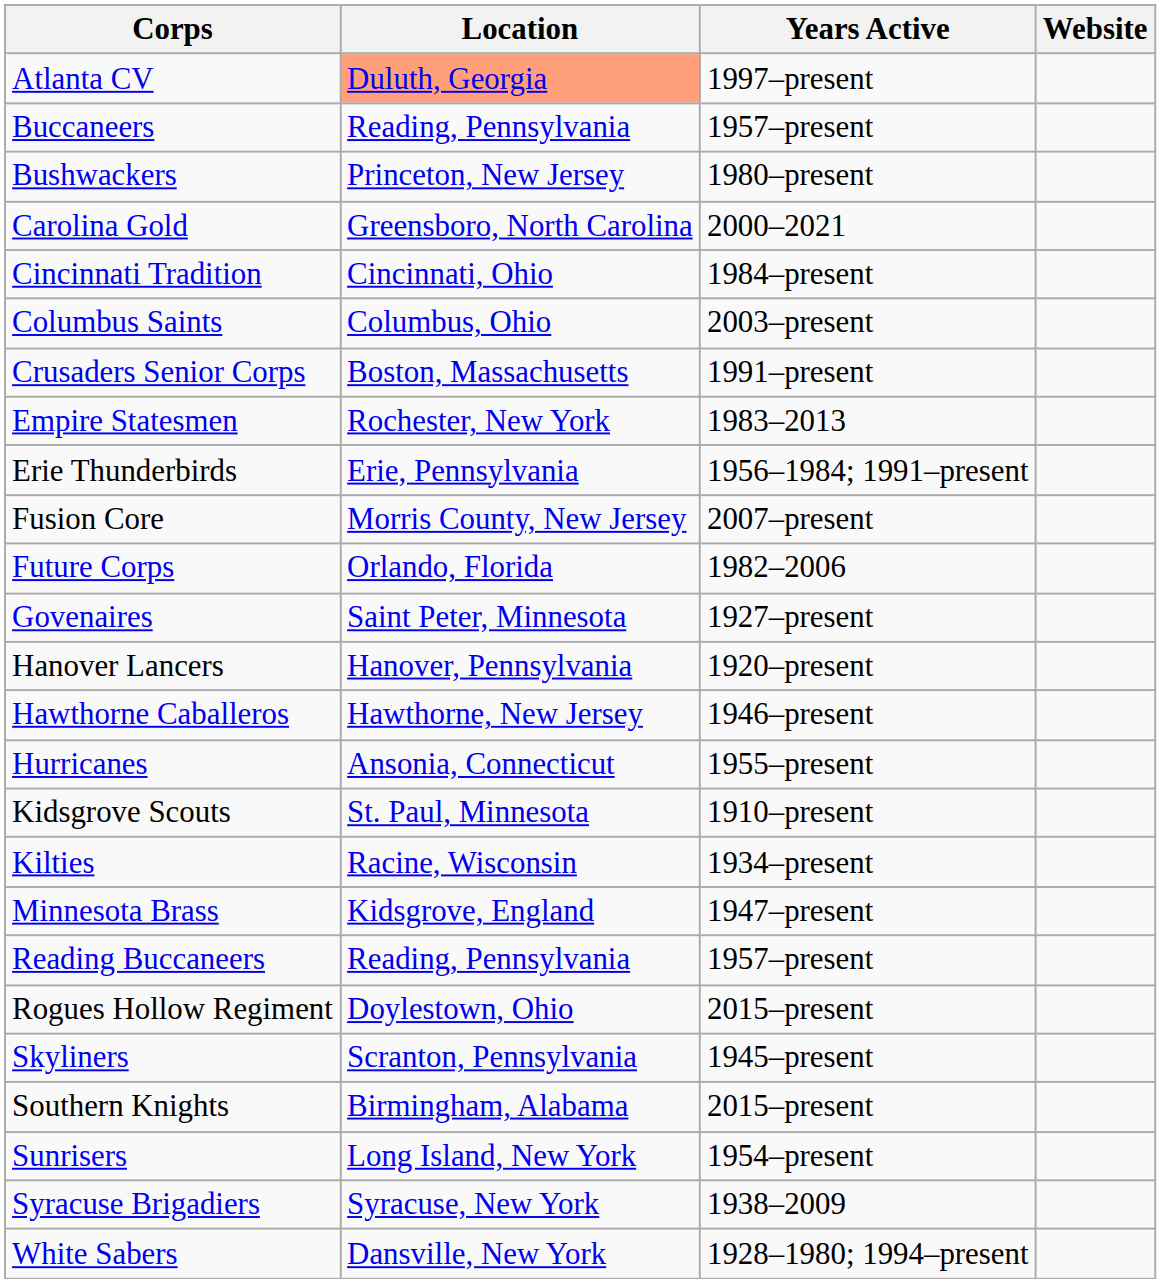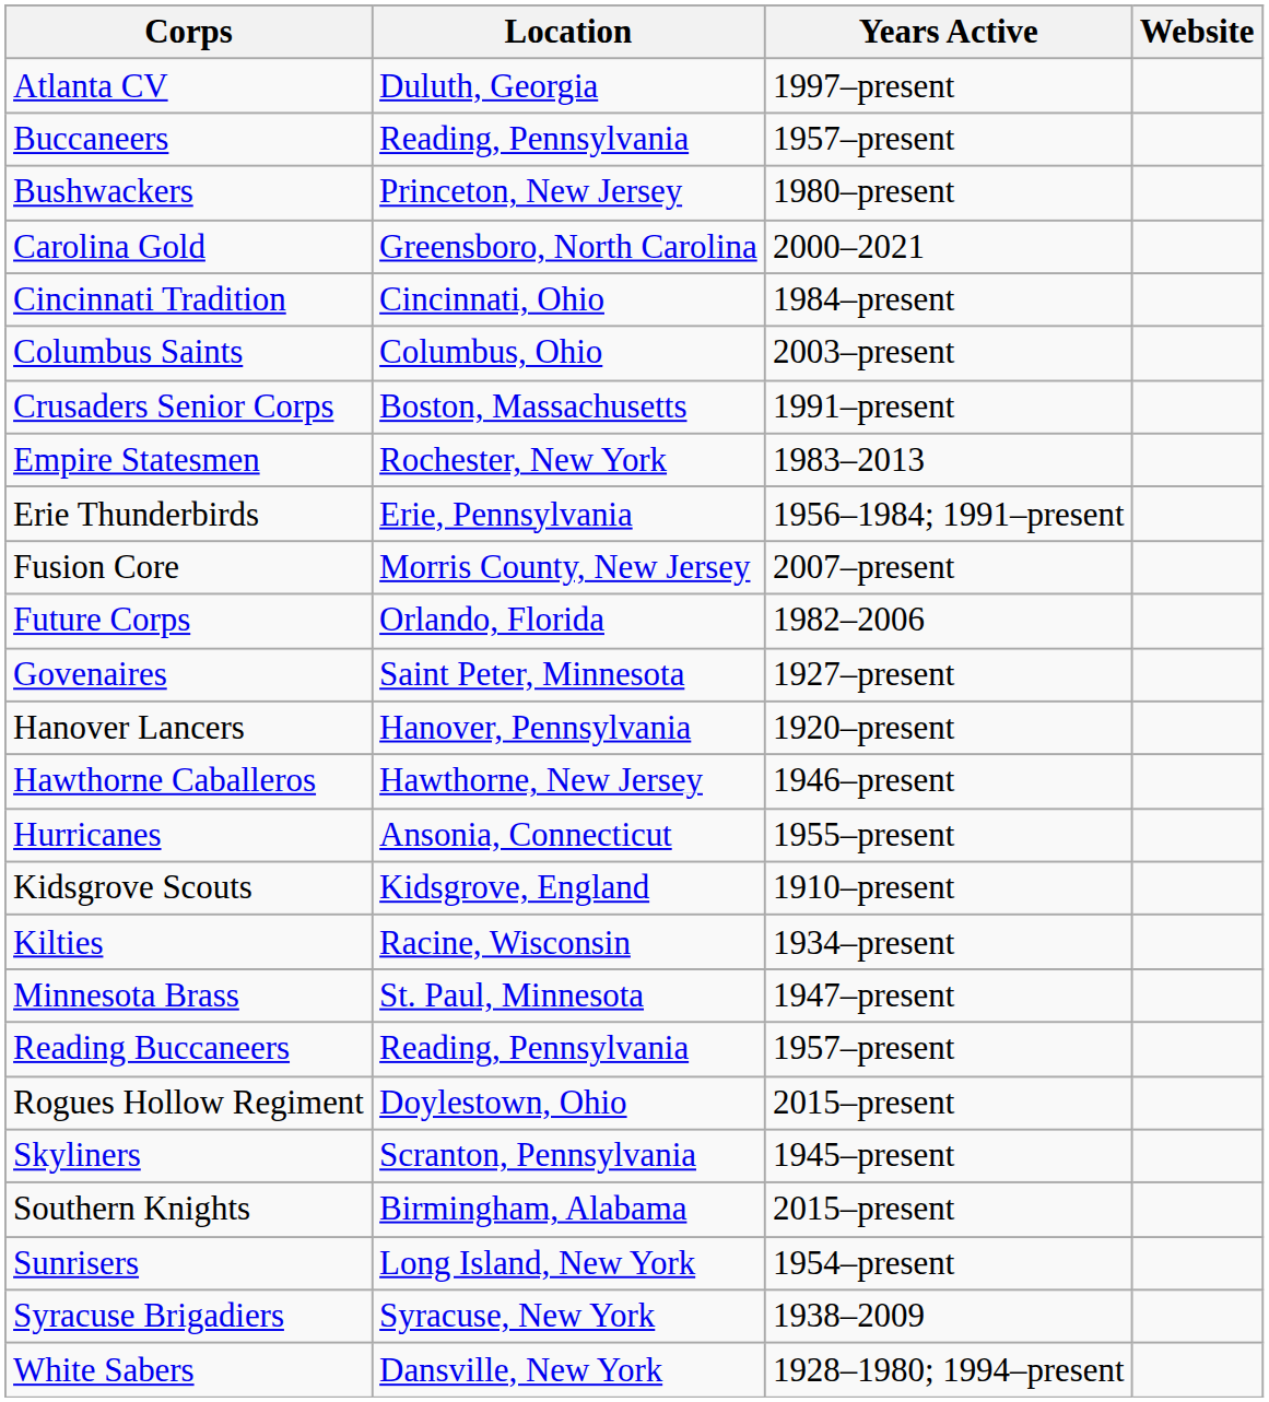 <table class="wikitable">
 <tr>
 <th>Corps</th>
 <th>Location</th>
 <th>Years Active</th>
 <th>Website</th>
 </tr>
 <tr>
 <td><a href='#'>Atlanta CV</a></td>
-<td style="background: lightsalmon;"><a href='#'>Duluth, Georgia</a></td>
+<td><a href='#'>Duluth, Georgia</a></td>
 <td>1997–present</td>
 <td></td>
 </tr>
 <tr>
 <td><a href='#'>Buccaneers</a></td>
 <td><a href='#'>Reading, Pennsylvania</a></td>
 <td>1957–present</td>
 <td></td>
 </tr>
 <tr>
 <td><a href='#'>Bushwackers</a></td>
 <td><a href='#'>Princeton, New Jersey</a></td>
 <td>1980–present</td>
 <td></td>
 </tr>
 <tr>
 <td><a href='#'>Carolina Gold</a></td>
 <td><a href='#'>Greensboro, North Carolina</a></td>
 <td>2000–2021</td>
 <td></td>
 </tr>
 <tr>
 <td><a href='#'>Cincinnati Tradition</a></td>
 <td><a href='#'>Cincinnati, Ohio</a></td>
 <td>1984–present</td>
 <td></td>
 </tr>
 <tr>
 <td><a href='#'>Columbus Saints</a></td>
 <td><a href='#'>Columbus, Ohio</a></td>
 <td>2003–present</td>
 <td></td>
 </tr>
 <tr>
 <td><a href='#'>Crusaders Senior Corps</a></td>
 <td><a href='#'>Boston, Massachusetts</a></td>
 <td>1991–present</td>
 <td></td>
 </tr>
 <tr>
 <td><a href='#'>Empire Statesmen</a></td>
 <td><a href='#'>Rochester, New York</a></td>
 <td>1983–2013</td>
 <td></td>
 </tr>
 <tr>
 <td>Erie Thunderbirds</td>
 <td><a href='#'>Erie, Pennsylvania</a></td>
 <td>1956–1984; 1991–present</td>
 <td></td>
 </tr>
 <tr>
 <td>Fusion Core</td>
 <td><a href='#'>Morris County, New Jersey</a></td>
 <td>2007–present</td>
 <td></td>
 </tr>
 <tr>
 <td><a href='#'>Future Corps</a></td>
 <td><a href='#'>Orlando, Florida</a></td>
 <td>1982–2006</td>
 <td></td>
 </tr>
 <tr>
 <td><a href='#'>Govenaires</a></td>
 <td><a href='#'>Saint Peter, Minnesota</a></td>
 <td>1927–present</td>
 <td></td>
 </tr>
 <tr>
 <td>Hanover Lancers</td>
 <td><a href='#'>Hanover, Pennsylvania</a></td>
 <td>1920–present</td>
 <td></td>
 </tr>
 <tr>
 <td><a href='#'>Hawthorne Caballeros</a></td>
 <td><a href='#'>Hawthorne, New Jersey</a></td>
 <td>1946–present</td>
 <td></td>
 </tr>
 <tr>
 <td><a href='#'>Hurricanes</a></td>
 <td><a href='#'>Ansonia, Connecticut</a></td>
 <td>1955–present</td>
 <td></td>
 </tr>
 <tr>
 <td>Kidsgrove Scouts</td>
-<td><a href='#'>St. Paul, Minnesota</a></td>
+<td><a href='#'>Kidsgrove, England</a></td>
 <td>1910–present</td>
 <td></td>
 </tr>
 <tr>
 <td><a href='#'>Kilties</a></td>
 <td><a href='#'>Racine, Wisconsin</a></td>
 <td>1934–present</td>
 <td></td>
 </tr>
 <tr>
 <td><a href='#'>Minnesota Brass</a></td>
-<td><a href='#'>Kidsgrove, England</a></td>
+<td><a href='#'>St. Paul, Minnesota</a></td>
 <td>1947–present</td>
 <td></td>
 </tr>
 <tr>
 <td><a href='#'>Reading Buccaneers</a></td>
 <td><a href='#'>Reading, Pennsylvania</a></td>
 <td>1957–present</td>
 <td></td>
 </tr>
 <tr>
 <td>Rogues Hollow Regiment</td>
 <td><a href='#'>Doylestown, Ohio</a></td>
 <td>2015–present</td>
 <td></td>
 </tr>
 <tr>
 <td><a href='#'>Skyliners</a></td>
 <td><a href='#'>Scranton, Pennsylvania</a></td>
 <td>1945–present</td>
 <td></td>
 </tr>
 <tr>
 <td>Southern Knights</td>
 <td><a href='#'>Birmingham, Alabama</a></td>
 <td>2015–present</td>
 <td></td>
 </tr>
 <tr>
 <td><a href='#'>Sunrisers</a></td>
 <td><a href='#'>Long Island, New York</a></td>
 <td>1954–present</td>
 <td></td>
 </tr>
 <tr>
 <td><a href='#'>Syracuse Brigadiers</a></td>
 <td><a href='#'>Syracuse, New York</a></td>
 <td>1938–2009</td>
 <td></td>
 </tr>
 <tr>
 <td><a href='#'>White Sabers</a></td>
 <td><a href='#'>Dansville, New York</a></td>
 <td>1928–1980; 1994–present</td>
 <td></td>
 </tr>
 </table>
